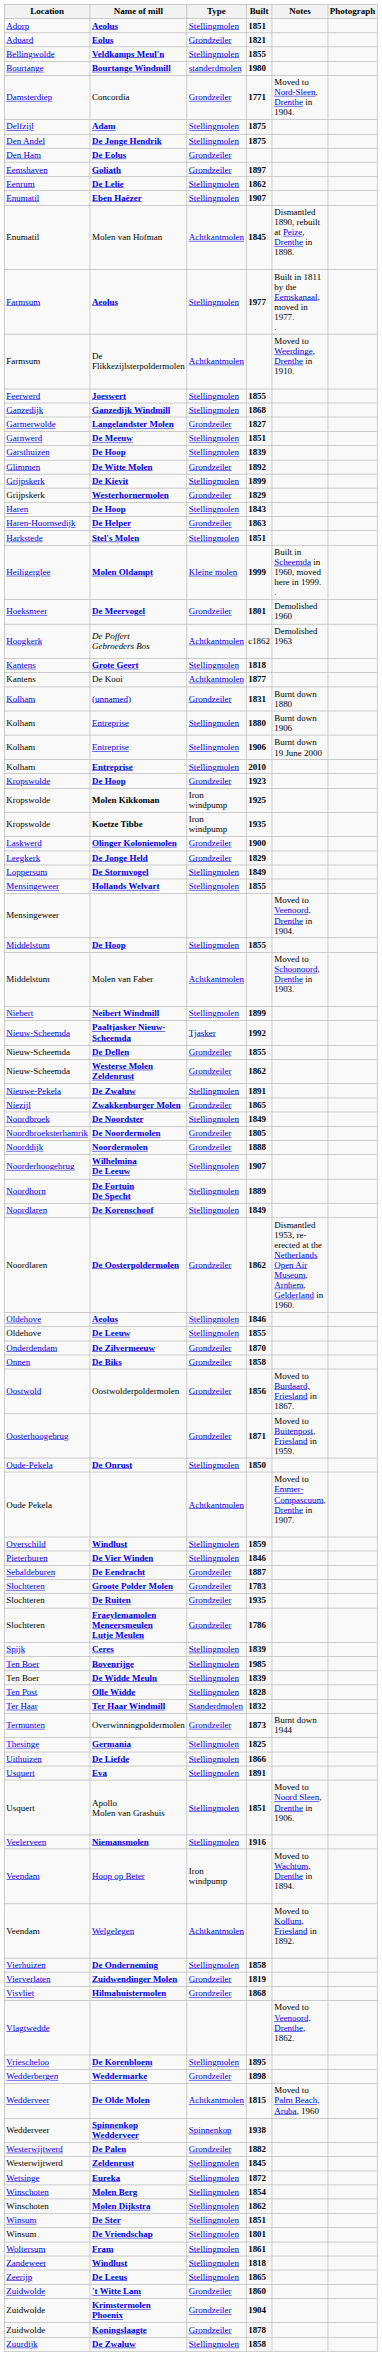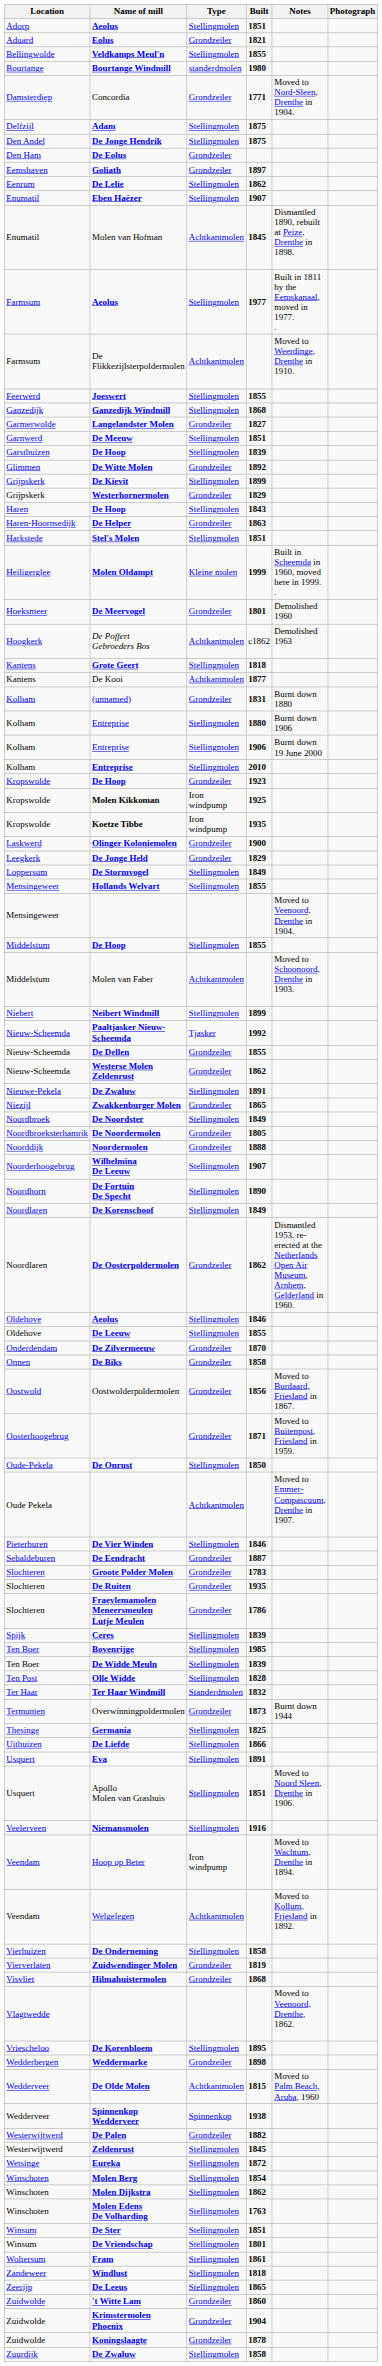 <table class="wikitable">
 <tr>
 <th>Location</th>
 <th>Name of mill</th>
 <th>Type</th>
 <th>Built</th>
 <th>Notes</th>
 <th>Photograph</th>
 </tr>
 <tr>
 <td><a href='#'>Adorp</a></td>
 <td><strong><a href='#'>Aeolus</a></strong></td>
 <td><a href='#'>Stellingmolen</a></td>
 <td><strong>1851</strong></td>
 <td> </td>
 <td></td>
 </tr>
 <tr>
 <td><a href='#'>Aduard</a></td>
 <td><strong><a href='#'>Eolus</a></strong></td>
 <td><a href='#'>Grondzeiler</a></td>
 <td><strong>1821</strong></td>
 <td> </td>
 <td></td>
 </tr>
 <tr>
 <td><a href='#'>Bellingwolde</a></td>
 <td><strong><a href='#'>Veldkamps Meul'n</a></strong></td>
 <td><a href='#'>Stellingmolen</a></td>
 <td><strong>1855</strong></td>
 <td> </td>
 <td></td>
 </tr>
 <tr>
 <td><a href='#'>Bourtange</a></td>
 <td><strong><a href='#'>Bourtange Windmill</a></strong></td>
 <td><a href='#'>standerdmolen</a></td>
 <td><strong>1980</strong></td>
 <td> </td>
 <td></td>
 </tr>
 <tr>
 <td><a href='#'>Damsterdiep</a></td>
 <td>Concordia</td>
 <td><a href='#'>Grondzeiler</a></td>
 <td><strong>1771</strong></td>
 <td>Moved to <a href='#'>Nord-Sleen</a>, <a href='#'>Drenthe</a> in 1904.<br> </td>
 <td></td>
 </tr>
 <tr>
 <td><a href='#'>Delfzijl</a></td>
 <td><strong><a href='#'>Adam</a></strong></td>
 <td><a href='#'>Stellingmolen</a></td>
 <td><strong>1875</strong></td>
 <td> </td>
 <td></td>
 </tr>
 <tr>
 <td><a href='#'>Den Andel</a></td>
 <td><strong><a href='#'>De Jonge Hendrik</a></strong></td>
 <td><a href='#'>Stellingmolen</a></td>
 <td><strong>1875</strong></td>
 <td> </td>
 <td></td>
 </tr>
 <tr>
 <td><a href='#'>Den Ham</a></td>
 <td><strong><a href='#'>De Eolus</a></strong></td>
 <td><a href='#'>Grondzeiler</a></td>
 <td></td>
 <td></td>
 <td></td>
 </tr>
 <tr>
 <td><a href='#'>Eemshaven</a></td>
 <td><strong><a href='#'>Goliath</a></strong></td>
 <td><a href='#'>Grondzeiler</a></td>
 <td><strong>1897</strong></td>
 <td> </td>
 <td></td>
 </tr>
 <tr>
 <td><a href='#'>Eenrum</a></td>
 <td><strong><a href='#'>De Lelie</a></strong></td>
 <td><a href='#'>Stellingmolen</a></td>
 <td><strong>1862</strong></td>
 <td> </td>
 <td></td>
 </tr>
 <tr>
 <td><a href='#'>Enumatil</a></td>
 <td><strong><a href='#'>Eben Haëzer</a></strong></td>
 <td><a href='#'>Stellingmolen</a></td>
 <td><strong>1907</strong></td>
 <td> </td>
 <td></td>
 </tr>
 <tr>
 <td>Enumatil</td>
 <td>Molen van Hofman</td>
 <td><a href='#'>Achtkantmolen</a></td>
 <td><strong>1845</strong></td>
 <td>Dismantled 1890, rebuilt at <a href='#'>Peize</a>, <a href='#'>Drenthe</a> in 1898.<br> <br> </td>
 <td></td>
 </tr>
 <tr>
 <td><a href='#'>Farmsum</a></td>
 <td><strong><a href='#'>Aeolus</a></strong></td>
 <td><a href='#'>Stellingmolen</a></td>
 <td><strong>1977</strong></td>
 <td>Built in 1811 by the <a href='#'>Eemskanaal</a>, moved in 1977.<br> .</td>
 <td></td>
 </tr>
 <tr>
 <td>Farmsum</td>
 <td>De Flikkezijlsterpoldermolen</td>
 <td><a href='#'>Achtkantmolen</a></td>
 <td></td>
 <td>Moved to <a href='#'>Weerdinge</a>, <a href='#'>Drenthe</a> in 1910.<br> <br> </td>
 <td></td>
 </tr>
 <tr>
 <td><a href='#'>Feerwerd</a></td>
 <td><strong><a href='#'>Joeswert</a></strong></td>
 <td><a href='#'>Stellingmolen</a></td>
 <td><strong>1855</strong></td>
 <td> </td>
 <td></td>
 </tr>
 <tr>
 <td><a href='#'>Ganzedijk</a></td>
 <td><strong><a href='#'>Ganzedijk Windmill</a></strong></td>
 <td><a href='#'>Stellingmolen</a></td>
 <td><strong>1868</strong></td>
 <td> </td>
 <td></td>
 </tr>
 <tr>
 <td><a href='#'>Garmerwolde</a></td>
 <td><strong><a href='#'>Langelandster Molen</a></strong></td>
 <td><a href='#'>Grondzeiler</a></td>
 <td><strong>1827</strong></td>
 <td> </td>
 <td></td>
 </tr>
 <tr>
 <td><a href='#'>Garnwerd</a></td>
 <td><strong><a href='#'>De Meeuw</a></strong></td>
 <td><a href='#'>Stellingmolen</a></td>
 <td><strong>1851</strong></td>
 <td> </td>
 <td></td>
 </tr>
 <tr>
 <td><a href='#'>Garsthuizen</a></td>
 <td><strong><a href='#'>De Hoop</a></strong></td>
 <td><a href='#'>Stellingmolen</a></td>
 <td><strong>1839</strong></td>
 <td> </td>
 <td></td>
 </tr>
 <tr>
 <td><a href='#'>Glimmen</a></td>
 <td><strong><a href='#'>De Witte Molen</a></strong></td>
 <td><a href='#'>Grondzeiler</a></td>
 <td><strong>1892</strong></td>
 <td> </td>
 <td></td>
 </tr>
 <tr>
 <td><a href='#'>Grijpskerk</a></td>
 <td><strong><a href='#'>De Kievit</a></strong></td>
 <td><a href='#'>Stellingmolen</a></td>
 <td><strong>1899</strong></td>
 <td> </td>
 <td></td>
 </tr>
 <tr>
 <td>Grijpskerk</td>
 <td><strong><a href='#'>Westerhornermolen</a></strong></td>
 <td><a href='#'>Grondzeiler</a></td>
 <td><strong>1829</strong></td>
 <td> </td>
 <td></td>
 </tr>
 <tr>
 <td><a href='#'>Haren</a></td>
 <td><strong><a href='#'>De Hoop</a></strong></td>
 <td><a href='#'>Stellingmolen</a></td>
 <td><strong>1843</strong></td>
 <td> </td>
 <td></td>
 </tr>
 <tr>
 <td><a href='#'>Haren-Hoornsedijk</a></td>
 <td><strong><a href='#'>De Helper</a></strong></td>
 <td><a href='#'>Grondzeiler</a></td>
 <td><strong>1863</strong></td>
 <td> </td>
 <td></td>
 </tr>
 <tr>
 <td><a href='#'>Harkstede</a></td>
 <td><strong><a href='#'>Stel's Molen</a></strong></td>
 <td><a href='#'>Stellingmolen</a></td>
 <td><strong>1851</strong></td>
 <td> </td>
 <td></td>
 </tr>
 <tr>
 <td><a href='#'>Heiligerglee</a></td>
 <td><strong><a href='#'>Molen Oldampt</a></strong></td>
 <td><a href='#'>Kleine molen</a></td>
 <td><strong>1999</strong></td>
 <td>Built in <a href='#'>Scheemda</a> in 1960, moved here in 1999.<br> .</td>
 <td></td>
 </tr>
 <tr>
 <td><a href='#'>Hoeksmeer</a></td>
 <td><strong><a href='#'>De Meervogel</a></strong></td>
 <td><a href='#'>Grondzeiler</a></td>
 <td><strong>1801</strong></td>
 <td>Demolished 1960<br> </td>
 <td></td>
 </tr>
 <tr>
 <td><a href='#'>Hoogkerk</a></td>
 <td><em>De Poffert<br>Gebroeders Bos</em></td>
 <td><a href='#'>Achtkantmolen</a></td>
 <td>c1862</td>
 <td>Demolished  1963<br> <br> </td>
 <td></td>
 </tr>
 <tr>
 <td><a href='#'>Kantens</a></td>
 <td><strong><a href='#'>Grote Geert</a></strong></td>
 <td><a href='#'>Stellingmolen</a></td>
 <td><strong>1818</strong></td>
 <td> </td>
 <td></td>
 </tr>
 <tr>
 <td>Kantens</td>
 <td>De Kooi</td>
 <td><a href='#'>Achtkantmolen</a></td>
 <td><strong>1877</strong></td>
 <td> <br> </td>
 <td></td>
 </tr>
 <tr>
 <td><a href='#'>Kolham</a></td>
 <td><a href='#'>(unnamed)</a></td>
 <td><a href='#'>Grondzeiler</a></td>
 <td><strong>1831</strong></td>
 <td>Burnt down 1880</td>
 <td></td>
 </tr>
 <tr>
 <td>Kolham</td>
 <td><a href='#'>Entreprise</a></td>
 <td><a href='#'>Stellingmolen</a></td>
 <td><strong>1880</strong></td>
 <td>Burnt down 1906</td>
 <td></td>
 </tr>
 <tr>
 <td>Kolham</td>
 <td><a href='#'>Entreprise</a></td>
 <td><a href='#'>Stellingmolen</a></td>
 <td><strong>1906</strong></td>
 <td>Burnt down 19 June 2000<br> </td>
 <td></td>
 </tr>
 <tr>
 <td>Kolham</td>
 <td><strong><a href='#'>Entreprise</a></strong></td>
 <td><a href='#'>Stellingmolen</a></td>
 <td><strong>2010</strong></td>
 <td> <br> </td>
 <td></td>
 </tr>
 <tr>
 <td><a href='#'>Kropswolde</a></td>
 <td><strong><a href='#'>De Hoop</a></strong></td>
 <td><a href='#'>Grondzeiler</a></td>
 <td><strong>1923</strong></td>
 <td> </td>
 <td></td>
 </tr>
 <tr>
 <td>Kropswolde</td>
 <td><strong>Molen Kikkoman</strong></td>
 <td>Iron windpump</td>
 <td><strong>1925</strong></td>
 <td> </td>
 <td></td>
 </tr>
 <tr>
 <td>Kropswolde</td>
 <td><strong>Koetze Tibbe</strong></td>
 <td>Iron windpump</td>
 <td><strong>1935</strong></td>
 <td> </td>
 <td></td>
 </tr>
 <tr>
 <td><a href='#'>Laskwerd</a></td>
 <td><strong><a href='#'>Olinger Koloniemolen</a></strong></td>
 <td><a href='#'>Grondzeiler</a></td>
 <td><strong>1900</strong></td>
 <td> </td>
 <td></td>
 </tr>
 <tr>
 <td><a href='#'>Leegkerk</a></td>
 <td><strong><a href='#'>De Jonge Held</a></strong></td>
 <td><a href='#'>Grondzeiler</a></td>
 <td><strong>1829</strong></td>
 <td> </td>
 <td></td>
 </tr>
 <tr>
 <td><a href='#'>Loppersum</a></td>
 <td><strong><a href='#'>De Stormvogel</a></strong></td>
 <td><a href='#'>Stellingmolen</a></td>
 <td><strong>1849</strong></td>
 <td> </td>
 <td></td>
 </tr>
 <tr>
 <td><a href='#'>Mensingeweer</a></td>
 <td><strong><a href='#'>Hollands Welvart</a></strong></td>
 <td><a href='#'>Stellingmolen</a></td>
 <td><strong>1855</strong></td>
 <td> </td>
 <td></td>
 </tr>
 <tr>
 <td>Mensingeweer</td>
 <td></td>
 <td></td>
 <td></td>
 <td>Moved to <a href='#'>Veenoord, Drenthe</a> in 1904. <br> </td>
 <td></td>
 </tr>
 <tr>
 <td><a href='#'>Middelstum</a></td>
 <td><strong><a href='#'>De Hoop</a></strong></td>
 <td><a href='#'>Stellingmolen</a></td>
 <td><strong>1855</strong></td>
 <td> </td>
 <td></td>
 </tr>
 <tr>
 <td>Middelstum</td>
 <td>Molen van Faber</td>
 <td><a href='#'>Achtkantmolen</a></td>
 <td></td>
 <td>Moved to <a href='#'>Schoonoord</a>, <a href='#'>Drenthe</a> in 1903.<br> <br> </td>
 <td></td>
 </tr>
 <tr>
 <td><a href='#'>Niebert</a></td>
 <td><strong><a href='#'>Neibert Windmill</a></strong></td>
 <td><a href='#'>Stellingmolen</a></td>
 <td><strong>1899</strong></td>
 <td> </td>
 <td></td>
 </tr>
 <tr>
 <td><a href='#'>Nieuw-Scheemda</a></td>
 <td><strong><a href='#'>Paaltjasker Nieuw-Scheemda</a></strong></td>
 <td><a href='#'>Tjasker</a></td>
 <td><strong>1992</strong></td>
 <td> </td>
 <td></td>
 </tr>
 <tr>
 <td>Nieuw-Scheemda</td>
 <td><strong><a href='#'>De Dellen</a></strong></td>
 <td><a href='#'>Grondzeiler</a></td>
 <td><strong>1855</strong></td>
 <td> </td>
 <td></td>
 </tr>
 <tr>
 <td>Nieuw-Scheemda</td>
 <td><strong><a href='#'>Westerse Molen<br>Zeldenrust</a></strong></td>
 <td><a href='#'>Grondzeiler</a></td>
 <td><strong>1862</strong></td>
 <td> </td>
 <td></td>
 </tr>
 <tr>
 <td><a href='#'>Nieuwe-Pekela</a></td>
 <td><strong><a href='#'>De Zwaluw</a></strong></td>
 <td><a href='#'>Stellingmolen</a></td>
 <td><strong>1891</strong></td>
 <td> </td>
 <td></td>
 </tr>
 <tr>
 <td><a href='#'>Niezijl</a></td>
 <td><strong><a href='#'>Zwakkenburger Molen</a></strong></td>
 <td><a href='#'>Grondzeiler</a></td>
 <td><strong>1865</strong></td>
 <td> </td>
 <td></td>
 </tr>
 <tr>
 <td><a href='#'>Noordbroek</a></td>
 <td><strong><a href='#'>De Noordster</a></strong></td>
 <td><a href='#'>Stellingmolen</a></td>
 <td><strong>1849</strong></td>
 <td> </td>
 <td></td>
 </tr>
 <tr>
 <td><a href='#'>Noordbroeksterhamrik</a></td>
 <td><strong><a href='#'>De Noordermolen</a></strong></td>
 <td><a href='#'>Grondzeiler</a></td>
 <td><strong>1805</strong></td>
 <td> </td>
 <td></td>
 </tr>
 <tr>
 <td><a href='#'>Noorddijk</a></td>
 <td><strong><a href='#'>Noordermolen</a></strong></td>
 <td><a href='#'>Grondzeiler</a></td>
 <td><strong>1888</strong></td>
 <td> </td>
 <td></td>
 </tr>
 <tr>
 <td><a href='#'>Noorderhoogebrug</a></td>
 <td><strong><a href='#'>Wilhelmina<br>De Leeuw</a></strong></td>
 <td><a href='#'>Stellingmolen</a></td>
 <td><strong>1907</strong></td>
 <td> </td>
 <td></td>
 </tr>
 <tr>
 <td><a href='#'>Noordhorn</a></td>
 <td><strong><a href='#'>De Fortuin<br>De Specht</a></strong></td>
 <td><a href='#'>Stellingmolen</a></td>
-<td><strong>1889</strong></td>
+<td><strong>1890</strong></td>
 <td> </td>
 <td></td>
 </tr>
 <tr>
 <td><a href='#'>Noordlaren</a></td>
 <td><strong><a href='#'>De Korenschoof</a></strong></td>
 <td><a href='#'>Stellingmolen</a></td>
 <td><strong>1849</strong></td>
 <td> </td>
 <td></td>
 </tr>
 <tr>
 <td>Noordlaren</td>
 <td><strong><a href='#'>De Oosterpoldermolen</a></strong></td>
 <td><a href='#'>Grondzeiler</a></td>
 <td><strong>1862</strong></td>
 <td>Dismantled 1953, re-erected at the <a href='#'>Netherlands Open Air Museum</a>, <a href='#'>Arnhem</a>, <a href='#'>Gelderland</a> in 1960.<br> </td>
 <td></td>
 </tr>
 <tr>
 <td><a href='#'>Oldehove</a></td>
 <td><strong><a href='#'>Aeolus</a></strong></td>
 <td><a href='#'>Stellingmolen</a></td>
 <td><strong>1846</strong></td>
 <td> </td>
 <td></td>
 </tr>
 <tr>
 <td>Oldehove</td>
 <td><strong><a href='#'>De Leeuw</a></strong></td>
 <td><a href='#'>Stellingmolen</a></td>
 <td><strong>1855</strong></td>
 <td> </td>
 <td></td>
 </tr>
 <tr>
 <td><a href='#'>Onderdendam</a></td>
 <td><strong><a href='#'>De Zilvermeeuw</a></strong></td>
 <td><a href='#'>Grondzeiler</a></td>
 <td><strong>1870</strong></td>
 <td> </td>
 <td></td>
 </tr>
 <tr>
 <td><a href='#'>Onnen</a></td>
 <td><strong><a href='#'>De Biks</a></strong></td>
 <td><a href='#'>Grondzeiler</a></td>
 <td><strong>1858</strong></td>
 <td> </td>
 <td></td>
 </tr>
 <tr>
 <td><a href='#'>Oostwold</a></td>
 <td>Oostwolderpoldermolen</td>
 <td><a href='#'>Grondzeiler</a></td>
 <td><strong>1856</strong></td>
 <td>Moved to <a href='#'>Burdaard, Friesland</a> in 1867.<br> </td>
 <td></td>
 </tr>
 <tr>
 <td><a href='#'>Oosterhoogebrug</a></td>
 <td></td>
 <td><a href='#'>Grondzeiler</a></td>
 <td><strong>1871</strong></td>
 <td>Moved to <a href='#'>Buitenpost</a>, <a href='#'>Friesland</a> in 1959.<br> </td>
 <td></td>
 </tr>
 <tr>
 <td><a href='#'>Oude-Pekela</a></td>
 <td><strong><a href='#'>De Onrust</a></strong></td>
 <td><a href='#'>Stellingmolen</a></td>
 <td><strong>1850</strong></td>
 <td> </td>
 <td></td>
 </tr>
 <tr>
 <td>Oude Pekela</td>
 <td></td>
 <td><a href='#'>Achtkantmolen</a></td>
 <td></td>
 <td>Moved to <a href='#'>Emmer-Compascuum</a>, <a href='#'>Drenthe</a> in 1907.<br> <br> </td>
-<td></td>
-</tr>
-<tr>
-<td><a href='#'>Overschild</a></td>
-<td><strong><a href='#'>Windlust</a></strong></td>
-<td><a href='#'>Stellingmolen</a></td>
-<td><strong>1859</strong></td>
-<td> </td>
 <td></td>
 </tr>
 <tr>
 <td><a href='#'>Pieterburen</a></td>
 <td><strong><a href='#'>De Vier Winden</a></strong></td>
 <td><a href='#'>Stellingmolen</a></td>
 <td><strong>1846</strong></td>
 <td> </td>
 <td></td>
 </tr>
 <tr>
 <td><a href='#'>Sebaldeburen</a></td>
 <td><strong><a href='#'>De Eendracht</a></strong></td>
 <td><a href='#'>Grondzeiler</a></td>
 <td><strong>1887</strong></td>
 <td> </td>
 <td></td>
 </tr>
 <tr>
 <td><a href='#'>Slochteren</a></td>
 <td><strong><a href='#'>Groote Polder Molen</a></strong></td>
 <td><a href='#'>Grondzeiler</a></td>
 <td><strong>1783</strong></td>
 <td> </td>
 <td></td>
 </tr>
 <tr>
 <td>Slochteren</td>
 <td><strong><a href='#'>De Ruiten</a></strong></td>
 <td><a href='#'>Grondzeiler</a></td>
 <td><strong>1935</strong></td>
 <td> </td>
 <td></td>
 </tr>
 <tr>
 <td>Slochteren</td>
 <td><strong><a href='#'>Fraeylemamolen<br>Meneersmeulen<br>Lutje Meulen</a></strong></td>
 <td><a href='#'>Grondzeiler</a></td>
 <td><strong>1786</strong></td>
 <td> </td>
 <td></td>
 </tr>
 <tr>
 <td><a href='#'>Spijk</a></td>
 <td><strong><a href='#'>Ceres</a></strong></td>
 <td><a href='#'>Stellingmolen</a></td>
 <td><strong>1839</strong></td>
 <td> </td>
 <td></td>
 </tr>
 <tr>
 <td><a href='#'>Ten Boer</a></td>
 <td><strong><a href='#'>Bovenrijge</a></strong></td>
 <td><a href='#'>Stellingmolen</a></td>
 <td><strong>1985</strong></td>
 <td> </td>
 <td></td>
 </tr>
 <tr>
 <td>Ten Boer</td>
 <td><strong><a href='#'>De Widde Meuln</a></strong></td>
 <td><a href='#'>Stellingmolen</a></td>
 <td><strong>1839</strong></td>
 <td> </td>
 <td></td>
 </tr>
 <tr>
 <td><a href='#'>Ten Post</a></td>
 <td><strong><a href='#'>Olle Widde</a></strong></td>
 <td><a href='#'>Stellingmolen</a></td>
 <td><strong>1828</strong></td>
 <td> </td>
 <td></td>
 </tr>
 <tr>
 <td><a href='#'>Ter Haar</a></td>
 <td><strong><a href='#'>Ter Haar Windmill</a></strong></td>
 <td><a href='#'>Standerdmolen</a></td>
 <td><strong>1832</strong></td>
 <td> </td>
 <td></td>
 </tr>
 <tr>
 <td><a href='#'>Termunten</a></td>
 <td>Overwinningpoldermolen</td>
 <td><a href='#'>Grondzeiler</a></td>
 <td><strong>1873</strong></td>
 <td>Burnt down 1944</td>
 <td></td>
 </tr>
 <tr>
 <td><a href='#'>Thesinge</a></td>
 <td><strong><a href='#'>Germania</a></strong></td>
 <td><a href='#'>Stellingmolen</a></td>
 <td><strong>1825</strong></td>
 <td> </td>
 <td></td>
 </tr>
 <tr>
 <td><a href='#'>Uithuizen</a></td>
 <td><strong><a href='#'>De Liefde</a></strong></td>
 <td><a href='#'>Stellingmolen</a></td>
 <td><strong>1866</strong></td>
 <td> </td>
 <td></td>
 </tr>
 <tr>
 <td><a href='#'>Usquert</a></td>
 <td><strong><a href='#'>Eva</a></strong></td>
 <td><a href='#'>Stellingmolen</a></td>
 <td><strong>1891</strong></td>
 <td> </td>
 <td></td>
 </tr>
 <tr>
 <td>Usquert</td>
 <td>Apollo<br>Molen van Grashuis</td>
 <td><a href='#'>Stellingmolen</a></td>
 <td><strong>1851</strong></td>
 <td>Moved to <a href='#'>Noord Sleen</a>, <a href='#'>Drenthe</a> in 1906.<br> <br> </td>
 <td></td>
 </tr>
 <tr>
 <td><a href='#'>Veelerveen</a></td>
 <td><strong><a href='#'>Niemansmolen</a></strong></td>
 <td><a href='#'>Stellingmolen</a></td>
 <td><strong>1916</strong></td>
 <td> </td>
 <td></td>
 </tr>
 <tr>
 <td><a href='#'>Veendam</a></td>
 <td><a href='#'>Hoop op Beter</a></td>
 <td>Iron windpump</td>
 <td></td>
 <td>Moved to <a href='#'>Wachtum</a>, <a href='#'>Drenthe</a> in 1894.<br> <br> </td>
 <td></td>
 </tr>
 <tr>
 <td>Veendam</td>
 <td><a href='#'>Welgelegen</a></td>
 <td><a href='#'>Achtkantmolen</a></td>
 <td></td>
 <td>Moved to <a href='#'>Kollum</a>, <a href='#'>Friesland</a> in 1892.<br> <br> </td>
 <td></td>
 </tr>
 <tr>
 <td><a href='#'>Vierhuizen</a></td>
 <td><strong><a href='#'>De Onderneming</a></strong></td>
 <td><a href='#'>Stellingmolen</a></td>
 <td><strong>1858</strong></td>
 <td> </td>
 <td></td>
 </tr>
 <tr>
 <td><a href='#'>Vierverlaten</a></td>
 <td><strong><a href='#'>Zuidwendinger Molen</a></strong></td>
 <td><a href='#'>Grondzeiler</a></td>
 <td><strong>1819</strong></td>
 <td> </td>
 <td></td>
 </tr>
 <tr>
 <td><a href='#'>Visvliet</a></td>
 <td><strong><a href='#'>Hilmahuistermolen</a></strong></td>
 <td><a href='#'>Grondzeiler</a></td>
 <td><strong>1868</strong></td>
 <td> </td>
 <td></td>
 </tr>
 <tr>
 <td><a href='#'>Vlagtwedde</a></td>
 <td></td>
 <td></td>
 <td></td>
 <td>Moved to <a href='#'>Veenoord, Drenthe</a>, 1862.<br> <br> </td>
 <td></td>
 </tr>
 <tr>
 <td><a href='#'>Vriescheloo</a></td>
 <td><strong><a href='#'>De Korenbloem</a></strong></td>
 <td><a href='#'>Stellingmolen</a></td>
 <td><strong>1895</strong></td>
 <td> </td>
 <td></td>
 </tr>
 <tr>
 <td><a href='#'>Wedderbergen</a></td>
 <td><strong><a href='#'>Weddermarke</a></strong></td>
 <td><a href='#'>Grondzeiler</a></td>
 <td><strong>1898</strong></td>
 <td> </td>
 <td></td>
 </tr>
 <tr>
 <td><a href='#'>Wedderveer</a></td>
 <td><strong><a href='#'>De Olde Molen</a></strong></td>
 <td><a href='#'>Achtkantmolen</a></td>
 <td><strong>1815</strong></td>
 <td>Moved to <a href='#'>Palm Beach, Aruba</a>, 1960</td>
 <td></td>
 </tr>
 <tr>
 <td>Wedderveer</td>
 <td><strong><a href='#'>Spinnenkop Wedderveer</a></strong></td>
 <td><a href='#'>Spinnenkop</a></td>
 <td><strong>1938</strong></td>
 <td> </td>
 <td></td>
 </tr>
 <tr>
 <td><a href='#'>Westerwijtwerd</a></td>
 <td><strong><a href='#'>De Palen</a></strong></td>
 <td><a href='#'>Grondzeiler</a></td>
 <td><strong>1882</strong></td>
 <td> </td>
 <td></td>
 </tr>
 <tr>
 <td>Westerwijtwerd</td>
 <td><strong><a href='#'>Zeldenrust</a></strong></td>
 <td><a href='#'>Stellingmolen</a></td>
 <td><strong>1845</strong></td>
 <td> </td>
 <td></td>
 </tr>
 <tr>
 <td><a href='#'>Wetsinge</a></td>
 <td><strong><a href='#'>Eureka</a></strong></td>
 <td><a href='#'>Stellingmolen</a></td>
 <td><strong>1872</strong></td>
 <td> </td>
 <td></td>
 </tr>
 <tr>
 <td><a href='#'>Winschoten</a></td>
 <td><strong><a href='#'>Molen Berg</a></strong></td>
 <td><a href='#'>Stellingmolen</a></td>
 <td><strong>1854</strong></td>
 <td> </td>
 <td></td>
 </tr>
 <tr>
 <td>Winschoten</td>
 <td><strong><a href='#'>Molen Dijkstra</a></strong></td>
 <td><a href='#'>Stellingmolen</a></td>
 <td><strong>1862</strong></td>
 <td> </td>
 <td></td>
 </tr>
 <tr>
+<td>Winschoten</td>
+<td><strong><a href='#'>Molen Edens<br>De Volharding</a></strong></td>
+<td><a href='#'>Stellingmolen</a></td>
+<td><strong>1763</strong></td>
+<td> </td>
+<td></td>
+</tr>
+<tr>
 <td><a href='#'>Winsum</a></td>
 <td><strong><a href='#'>De Ster</a></strong></td>
 <td><a href='#'>Stellingmolen</a></td>
 <td><strong>1851</strong></td>
 <td> </td>
 <td></td>
 </tr>
 <tr>
 <td>Winsum</td>
 <td><strong><a href='#'>De Vriendschap</a></strong></td>
 <td><a href='#'>Stellingmolen</a></td>
 <td><strong>1801</strong></td>
 <td> </td>
 <td></td>
 </tr>
 <tr>
 <td><a href='#'>Woltersum</a></td>
 <td><strong><a href='#'>Fram</a></strong></td>
 <td><a href='#'>Stellingmolen</a></td>
 <td><strong>1861</strong></td>
 <td> </td>
 <td></td>
 </tr>
 <tr>
 <td><a href='#'>Zandeweer</a></td>
 <td><strong><a href='#'>Windlust</a></strong></td>
 <td><a href='#'>Stellingmolen</a></td>
 <td><strong>1818</strong></td>
 <td> </td>
 <td></td>
 </tr>
 <tr>
 <td><a href='#'>Zeerijp</a></td>
 <td><strong><a href='#'>De Leeus</a></strong></td>
 <td><a href='#'>Stellingmolen</a></td>
 <td><strong>1865</strong></td>
 <td> </td>
 <td></td>
 </tr>
 <tr>
 <td><a href='#'>Zuidwolde</a></td>
 <td><strong><a href='#'>'t Witte Lam</a></strong></td>
 <td><a href='#'>Grondzeiler</a></td>
 <td><strong>1860</strong></td>
 <td> </td>
 <td></td>
 </tr>
 <tr>
 <td>Zuidwolde</td>
 <td><strong><a href='#'>Krimstermolen<br>Phoenix</a></strong></td>
 <td><a href='#'>Grondzeiler</a></td>
 <td><strong>1904</strong></td>
 <td> </td>
 <td></td>
 </tr>
 <tr>
 <td>Zuidwolde</td>
 <td><strong><a href='#'>Koningslaagte</a></strong></td>
 <td><a href='#'>Grondzeiler</a></td>
 <td><strong>1878</strong></td>
 <td> </td>
 <td></td>
 </tr>
 <tr>
 <td><a href='#'>Zuurdijk</a></td>
 <td><strong><a href='#'>De Zwaluw</a></strong></td>
 <td><a href='#'>Stellingmolen</a></td>
 <td><strong>1858</strong></td>
 <td> </td>
 <td></td>
 </tr>
 </table>
